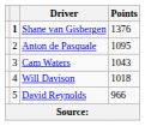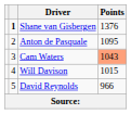 <table class="wikitable" style="font-size: 85%;">
 <tr>
 <th scope="col"></th>
 <th scope="col"></th>
 <th scope="col">Driver</th>
 <th scope="col">Points</th>
 </tr>
 <tr>
 <td align="left"></td>
 <td align="center"><strong>1</strong></td>
 <td> <a href='#'>Shane van Gisbergen</a></td>
 <td align="left">1376</td>
 </tr>
 <tr>
 <td align="left"></td>
 <td align="center">2</td>
 <td> <a href='#'>Anton de Pasquale</a></td>
 <td align="left">1095</td>
 </tr>
 <tr>
 <td align="left"></td>
 <td align="center">3</td>
 <td> <a href='#'>Cam Waters</a></td>
-<td align="left">1043</td>
+<td align="left" style="background: lightsalmon;">1043</td>
 </tr>
 <tr>
 <td align="left"></td>
 <td align="center">4</td>
 <td> <a href='#'>Will Davison</a></td>
-<td align="left">1018</td>
+<td align="left">1015</td>
 </tr>
 <tr>
 <td align="left"></td>
 <td align="center">5</td>
 <td> <a href='#'>David Reynolds</a></td>
 <td align="left">966</td>
 </tr>
 <tr>
 <th colspan=4>Source:</th>
 </tr>
 </table>
